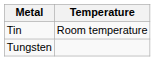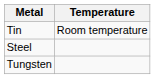 <table class="wikitable" border="1">
 <tr>
 <th>Metal</th>
 <th>Temperature</th>
 </tr>
 <tr>
 <td>Tin</td>
 <td>Room temperature</td>
 </tr>
 <tr>
+<td>Steel</td>
+<td></td>
+</tr>
+<tr>
 <td>Tungsten</td>
 <td></td>
 </tr>
 </table>
